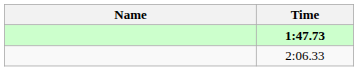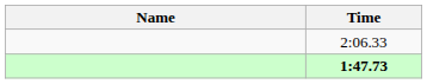 <table class="wikitable" style="text-align:center;">
 <tr>
 <th style="width:19em">Name</th>
 <th style="width:7em">Time</th>
 </tr>
+<tr>
+<td align=left></td>
+<td>2:06.33</td>
+</tr>
 <tr bgcolor=ccffcc>
 <td align=left><strong></strong></td>
 <td><strong>1:47.73</strong></td>
 </tr>
-<tr>
-<td align=left></td>
-<td>2:06.33</td>
-</tr>
 </table>
